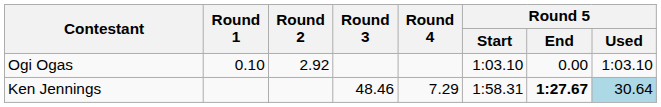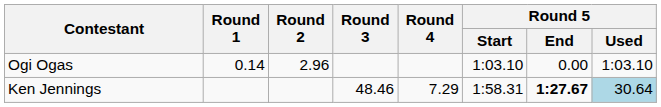 <table class="wikitable">
 <tr>
 <th rowspan="2" width="200">Contestant</th>
 <th rowspan="2" width="60">Round 1</th>
 <th rowspan="2" width="60">Round 2</th>
 <th rowspan="2" width="60">Round 3</th>
 <th rowspan="2" width="60">Round 4</th>
 <th colspan="3">Round 5</th>
 </tr>
 <tr>
 <th width="60">Start</th>
 <th width="60">End</th>
 <th width="60">Used</th>
 </tr>
 <tr>
 <td> Ogi Ogas</td>
-<td align = right>0.10</td>
-<td align = right>2.92</td>
+<td align = right>0.14</td>
+<td align = right>2.96</td>
 <td align = right></td>
 <td align = right></td>
 <td align = right>1:03.10</td>
 <td align = right>0.00</td>
 <td align = right>1:03.10</td>
 </tr>
 <tr>
 <td> Ken Jennings</td>
 <td align = right></td>
 <td align = right></td>
 <td align = right>48.46</td>
 <td align = right>7.29</td>
 <td align = right>1:58.31</td>
 <td align = right><strong>1:27.67</strong></td>
 <td align = right style="background: lightblue;">30.64</td>
 </tr>
 </table>
